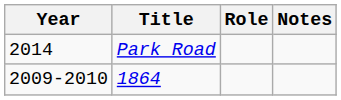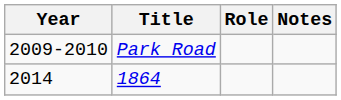 <table class="wikitable sortable">
 <tr>
 <th>Year</th>
 <th>Title</th>
 <th>Role</th>
 <th class="unsortable">Notes</th>
 </tr>
 <tr>
-<td>2014</td>
+<td>2009-2010</td>
 <td><em><a href='#'>Park Road</a></em></td>
 <td></td>
 <td></td>
 </tr>
 <tr>
-<td>2009-2010</td>
+<td>2014</td>
 <td><em><a href='#'>1864</a></em></td>
 <td></td>
 <td></td>
 </tr>
 </table>
